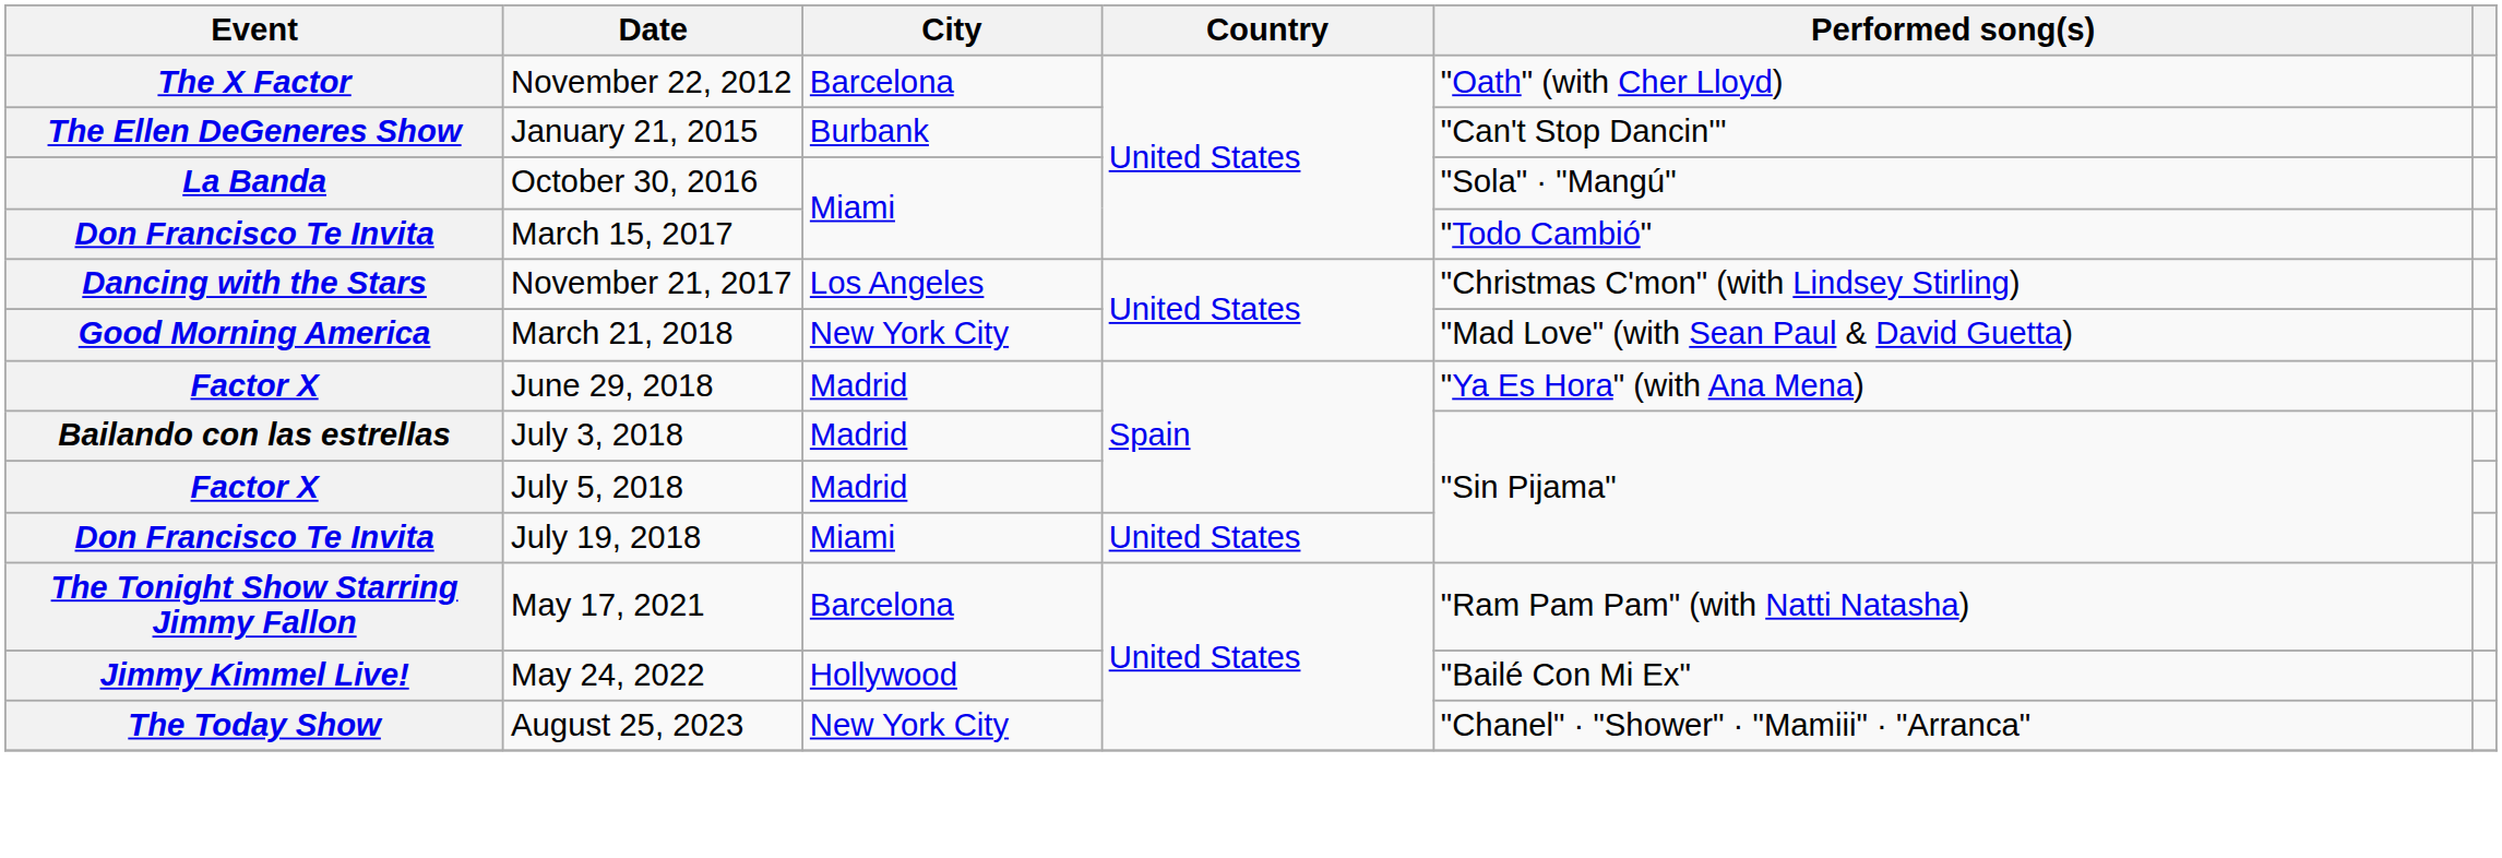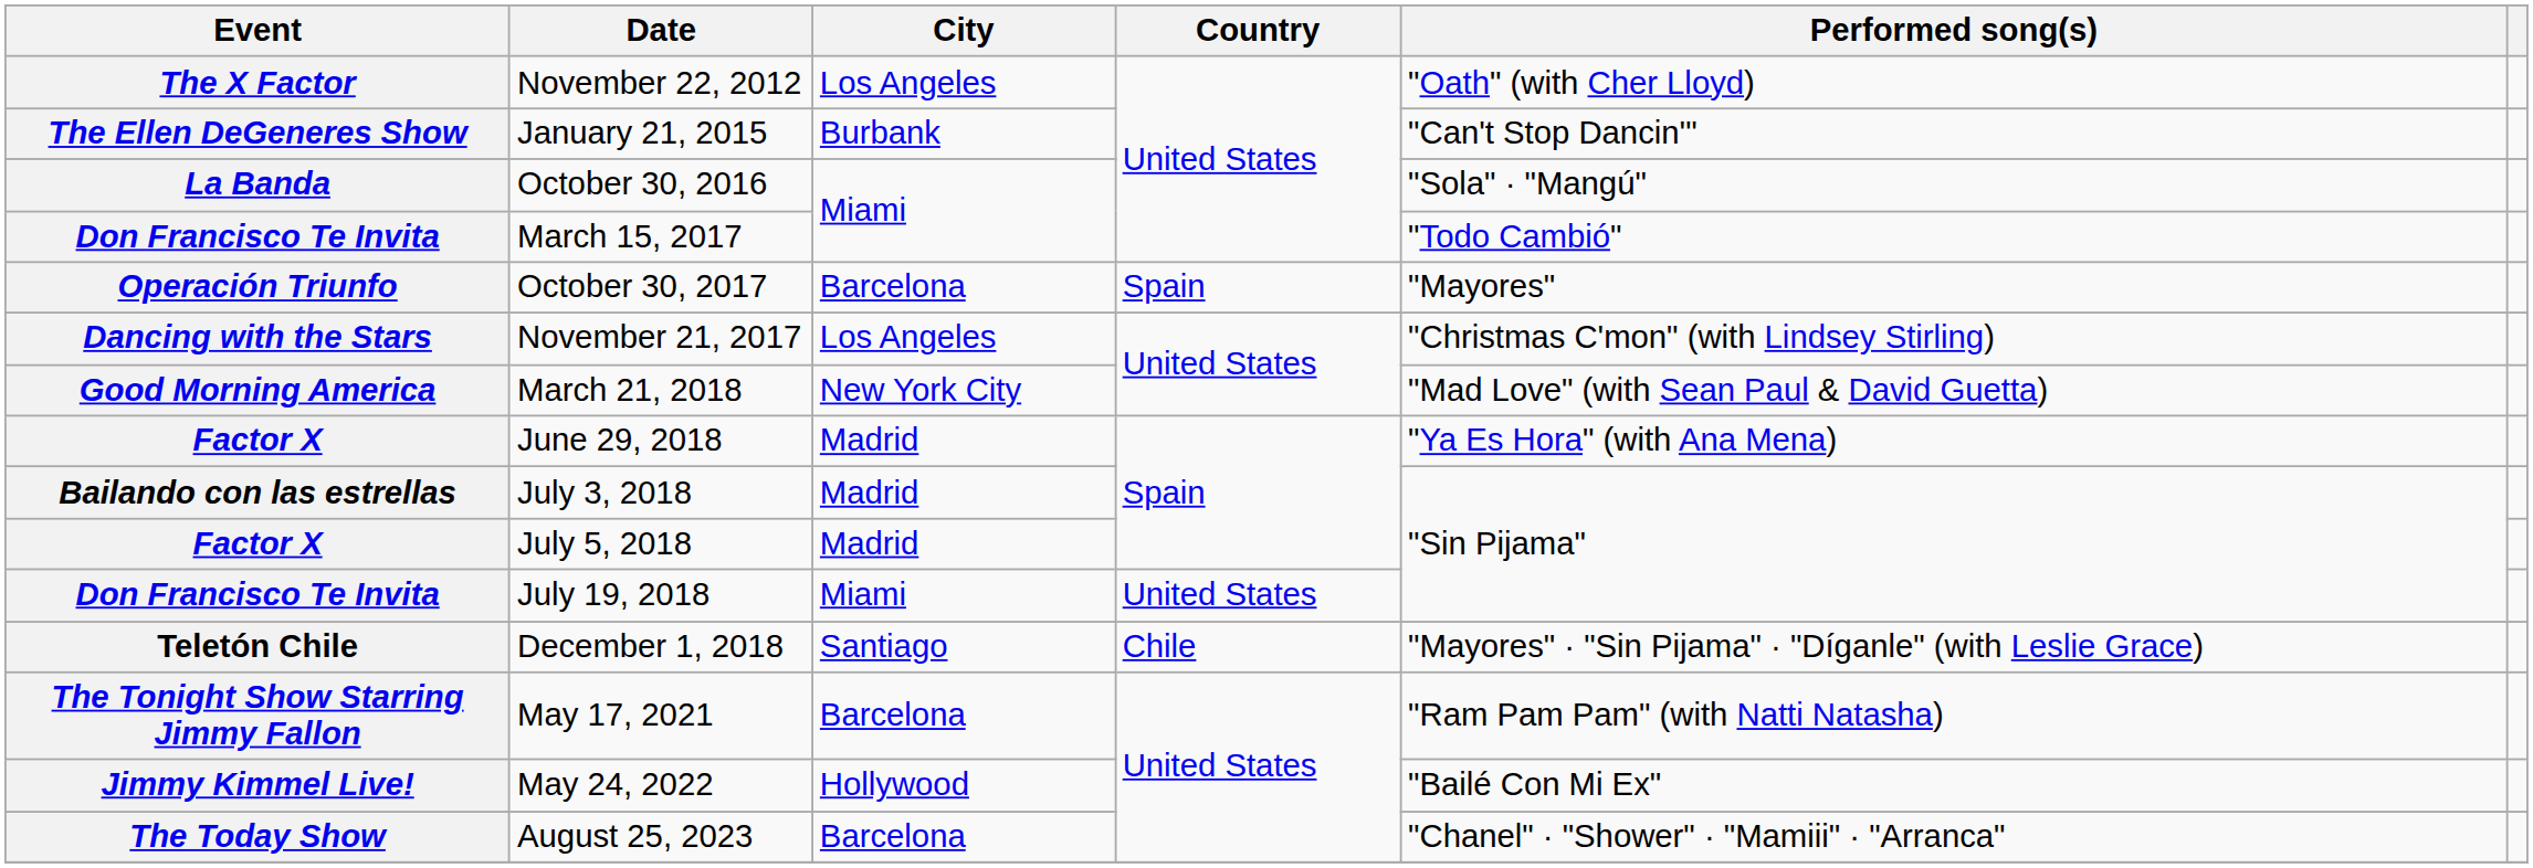 <table class="wikitable sortable plainrowheaders">
 <tr>
 <th style="width:20%;">Event</th>
 <th style="width:12%;">Date</th>
 <th style="width:12%;">City</th>
 <th>Country</th>
 <th>Performed song(s)</th>
 <th scope="col" class=""></th>
 </tr>
 <tr>
 <th scope="row"><em><a href='#'>The X Factor</a></em></th>
 <td>November 22, 2012</td>
-<td><a href='#'>Barcelona</a></td>
+<td><a href='#'>Los Angeles</a></td>
 <td rowspan="4"><a href='#'>United States</a></td>
 <td>"<a href='#'>Oath</a>" (with <a href='#'>Cher Lloyd</a>)</td>
 <td style="text-align:center;"></td>
 </tr>
 <tr>
 <th scope="row"><em><a href='#'>The Ellen DeGeneres Show</a></em></th>
 <td>January 21, 2015</td>
 <td><a href='#'>Burbank</a></td>
 <td>"Can't Stop Dancin'"</td>
 <td></td>
 </tr>
 <tr>
 <th scope="row"><em><a href='#'>La Banda</a></em></th>
 <td>October 30, 2016</td>
 <td rowspan="2"><a href='#'>Miami</a></td>
 <td>"Sola" · "Mangú"</td>
 <td></td>
 </tr>
 <tr>
 <th scope="row"><em><a href='#'>Don Francisco Te Invita</a></em></th>
 <td>March 15, 2017</td>
 <td>"<a href='#'>Todo Cambió</a>"</td>
 <td></td>
+</tr>
+<tr>
+<th scope="row"><em><a href='#'>Operación Triunfo</a></em></th>
+<td>October 30, 2017</td>
+<td><a href='#'>Barcelona</a></td>
+<td><a href='#'>Spain</a></td>
+<td>"Mayores"</td>
+<td style="text-align:center;"></td>
 </tr>
 <tr>
 <th scope="row"><em><a href='#'>Dancing with the Stars</a></em></th>
 <td>November 21, 2017</td>
 <td><a href='#'>Los Angeles</a></td>
 <td rowspan="2"><a href='#'>United States</a></td>
 <td>"Christmas C'mon" (with <a href='#'>Lindsey Stirling</a>)</td>
 <td></td>
 </tr>
 <tr>
 <th scope="row"><em><a href='#'>Good Morning America</a></em></th>
 <td>March 21, 2018</td>
 <td><a href='#'>New York City</a></td>
 <td>"Mad Love" (with <a href='#'>Sean Paul</a> & <a href='#'>David Guetta</a>)</td>
 <td style="text-align:center;"></td>
 </tr>
 <tr>
 <th scope="row"><em><a href='#'>Factor X</a></em></th>
 <td>June 29, 2018</td>
 <td><a href='#'>Madrid</a></td>
 <td rowspan="3"><a href='#'>Spain</a></td>
 <td>"<a href='#'>Ya Es Hora</a>" (with <a href='#'>Ana Mena</a>)</td>
 <td></td>
 </tr>
 <tr>
 <th scope="row"><em>Bailando con las estrellas</em></th>
 <td>July 3, 2018</td>
 <td><a href='#'>Madrid</a></td>
 <td rowspan="3">"Sin Pijama"</td>
 <td></td>
 </tr>
 <tr>
 <th scope="row"><em><a href='#'>Factor X</a></em></th>
 <td>July 5, 2018</td>
 <td><a href='#'>Madrid</a></td>
 <td style="text-align:center;"></td>
 </tr>
 <tr>
 <th scope="row"><em><a href='#'>Don Francisco Te Invita</a></em></th>
 <td>July 19, 2018</td>
 <td><a href='#'>Miami</a></td>
 <td><a href='#'>United States</a></td>
 <td></td>
 </tr>
 <tr>
+<th scope="row">Teletón Chile</th>
+<td>December 1, 2018</td>
+<td><a href='#'>Santiago</a></td>
+<td><a href='#'>Chile</a></td>
+<td>"Mayores" · "Sin Pijama" · "Díganle" (with <a href='#'>Leslie Grace</a>)</td>
+<td></td>
+</tr>
+<tr>
 <th scope="row"><em><a href='#'>The Tonight Show Starring Jimmy Fallon</a></em></th>
 <td>May 17, 2021</td>
 <td><a href='#'>Barcelona</a></td>
 <td rowspan="3"><a href='#'>United States</a></td>
 <td>"Ram Pam Pam" (with <a href='#'>Natti Natasha</a>)</td>
 <td style="text-align:center;"></td>
 </tr>
 <tr>
 <th scope="row"><em><a href='#'>Jimmy Kimmel Live!</a></em></th>
 <td>May 24, 2022</td>
 <td><a href='#'>Hollywood</a></td>
 <td>"Bailé Con Mi Ex"</td>
 <td style="text-align:center;"></td>
 </tr>
 <tr>
 <th scope="row"><em><a href='#'>The Today Show</a></em></th>
 <td>August 25, 2023</td>
-<td><a href='#'>New York City</a></td>
+<td><a href='#'>Barcelona</a></td>
 <td>"Chanel" · "Shower" · "Mamiii" · "Arranca"</td>
 <td style="text-align:center;"></td>
 </tr>
 <tr>
 </tr>
 </table>
